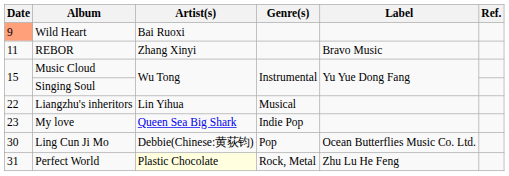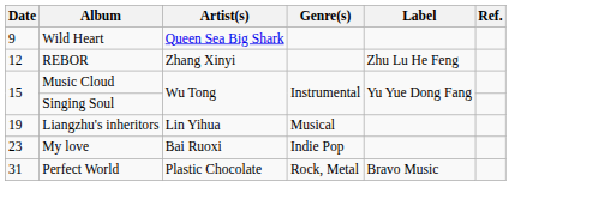 <table class="wikitable">
 <tr>
 <th>Date</th>
 <th>Album</th>
 <th>Artist(s)</th>
 <th>Genre(s)</th>
 <th>Label</th>
 <th>Ref.</th>
 </tr>
 <tr>
-<td style="background: lightsalmon;">9</td>
+<td>9</td>
 <td>Wild Heart</td>
-<td>Bai Ruoxi</td>
+<td><a href='#'>Queen Sea Big Shark</a></td>
 <td></td>
 <td></td>
 <td></td>
 </tr>
 <tr>
-<td>11</td>
+<td>12</td>
 <td>REBOR</td>
 <td>Zhang Xinyi</td>
 <td></td>
-<td>Bravo Music</td>
+<td>Zhu Lu He Feng</td>
 <td></td>
 </tr>
 <tr>
 <td rowspan="2">15</td>
 <td>Music Cloud</td>
 <td rowspan="2">Wu Tong</td>
 <td rowspan="2">Instrumental</td>
 <td rowspan="2">Yu Yue Dong Fang</td>
 <td></td>
 </tr>
 <tr>
 <td>Singing Soul</td>
 <td></td>
 </tr>
 <tr>
-<td>22</td>
+<td>19</td>
 <td>Liangzhu's inheritors</td>
 <td>Lin Yihua</td>
 <td>Musical</td>
 <td></td>
 <td></td>
 </tr>
 <tr>
 <td>23</td>
 <td>My love</td>
-<td><a href='#'>Queen Sea Big Shark</a></td>
+<td>Bai Ruoxi</td>
 <td>Indie Pop</td>
 <td></td>
 <td></td>
 </tr>
 <tr>
-<td>30</td>
-<td>Ling Cun Ji Mo</td>
-<td>Debbie(Chinese:黄荻钧)</td>
-<td>Pop</td>
-<td>Ocean Butterflies Music Co. Ltd.</td>
-<td></td>
-</tr>
-<tr>
 <td>31</td>
 <td>Perfect World</td>
-<td style="background: lightyellow;">Plastic Chocolate</td>
+<td>Plastic Chocolate</td>
 <td>Rock, Metal</td>
-<td>Zhu Lu He Feng</td>
+<td>Bravo Music</td>
 <td></td>
 </tr>
 </table>
